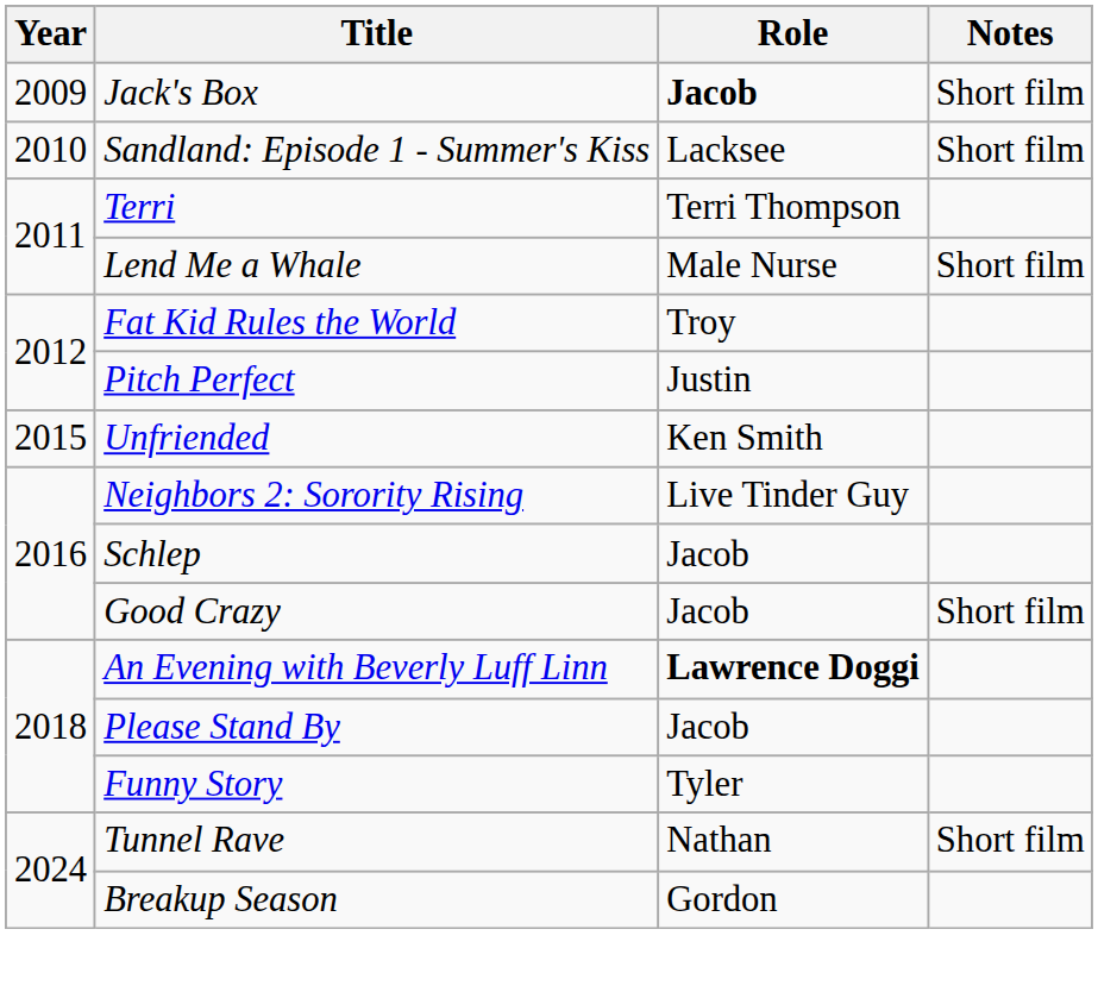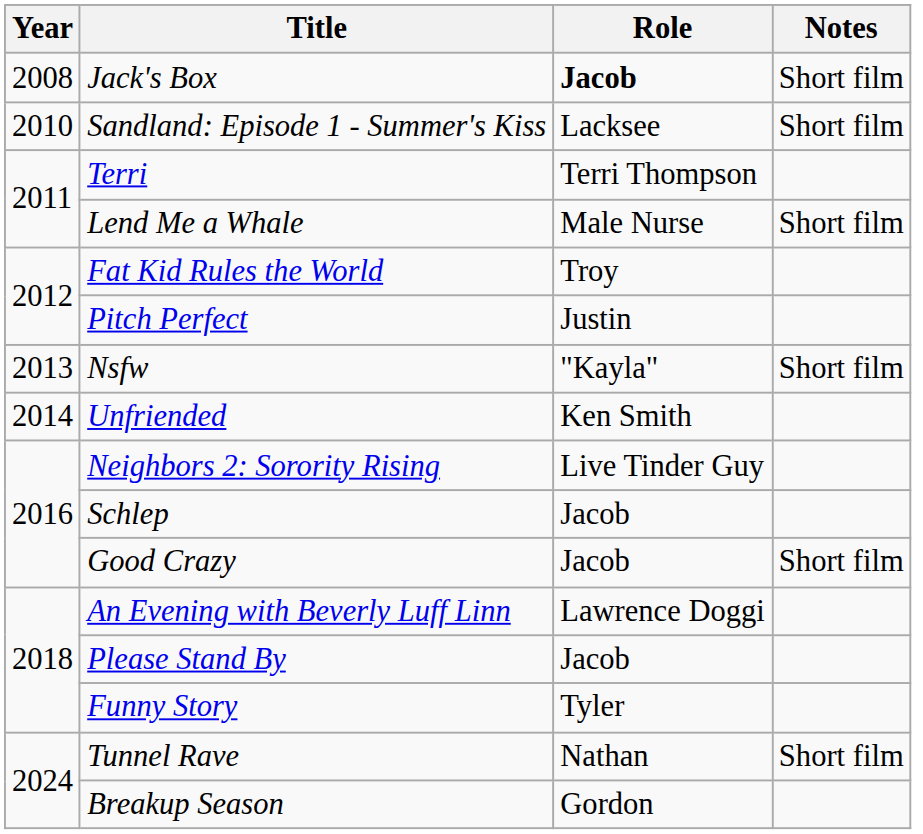 <table class="wikitable">
 <tr>
 <th>Year</th>
 <th>Title</th>
 <th>Role</th>
 <th>Notes</th>
 </tr>
 <tr>
-<td>2009</td>
+<td>2008</td>
 <td><em>Jack's Box</em></td>
 <td><strong>Jacob</strong></td>
 <td>Short film</td>
 </tr>
 <tr>
 <td>2010</td>
 <td><em>Sandland: Episode 1 - Summer's Kiss</em></td>
 <td>Lacksee</td>
 <td>Short film</td>
 </tr>
 <tr>
 <td rowspan="2">2011</td>
 <td><em><a href='#'>Terri</a></em></td>
 <td>Terri Thompson</td>
 <td></td>
 </tr>
 <tr>
 <td><em>Lend Me a Whale</em></td>
 <td>Male Nurse</td>
 <td>Short film</td>
 </tr>
 <tr>
 <td rowspan="2">2012</td>
 <td><em><a href='#'>Fat Kid Rules the World</a></em></td>
 <td>Troy</td>
 <td></td>
 </tr>
 <tr>
 <td><em><a href='#'>Pitch Perfect</a></em></td>
 <td>Justin</td>
 <td></td>
 </tr>
 <tr>
-<td>2015</td>
+<td>2013</td>
+<td><em>Nsfw</em></td>
+<td>"Kayla"</td>
+<td>Short film</td>
+</tr>
+<tr>
+<td>2014</td>
 <td><em><a href='#'>Unfriended</a></em></td>
 <td>Ken Smith</td>
 <td></td>
 </tr>
 <tr>
 <td rowspan="3">2016</td>
 <td><em><a href='#'>Neighbors 2: Sorority Rising</a></em></td>
 <td>Live Tinder Guy</td>
 <td></td>
 </tr>
 <tr>
 <td><em>Schlep</em></td>
 <td>Jacob</td>
 <td></td>
 </tr>
 <tr>
 <td><em>Good Crazy</em></td>
 <td>Jacob</td>
 <td>Short film</td>
 </tr>
 <tr>
 <td rowspan="3">2018</td>
 <td><em><a href='#'>An Evening with Beverly Luff Linn</a></em></td>
-<td><strong>Lawrence Doggi</strong></td>
+<td>Lawrence Doggi</td>
 <td></td>
 </tr>
 <tr>
 <td><em><a href='#'>Please Stand By</a></em></td>
 <td>Jacob</td>
 <td></td>
 </tr>
 <tr>
 <td><em><a href='#'>Funny Story</a></em></td>
 <td>Tyler</td>
 <td></td>
 </tr>
 <tr>
 <td rowspan="2">2024</td>
 <td><em>Tunnel Rave</em></td>
 <td>Nathan</td>
 <td>Short film</td>
 </tr>
 <tr>
 <td><em>Breakup Season</em></td>
 <td>Gordon</td>
 </tr>
 </table>
